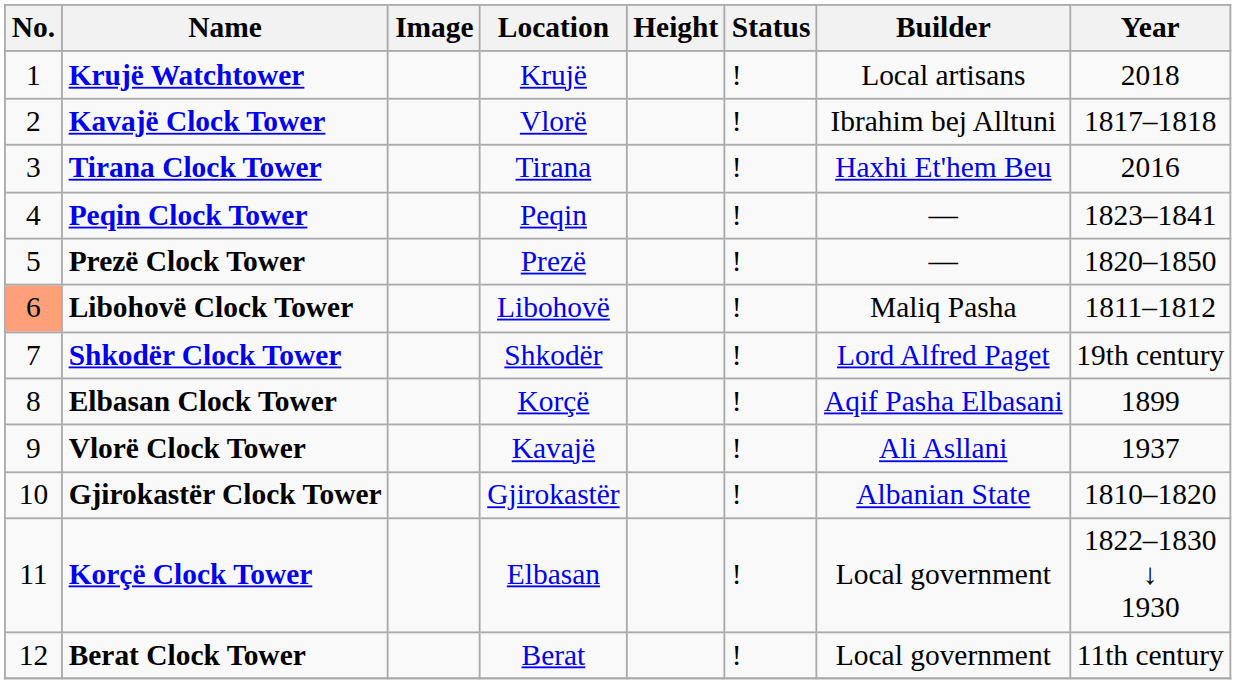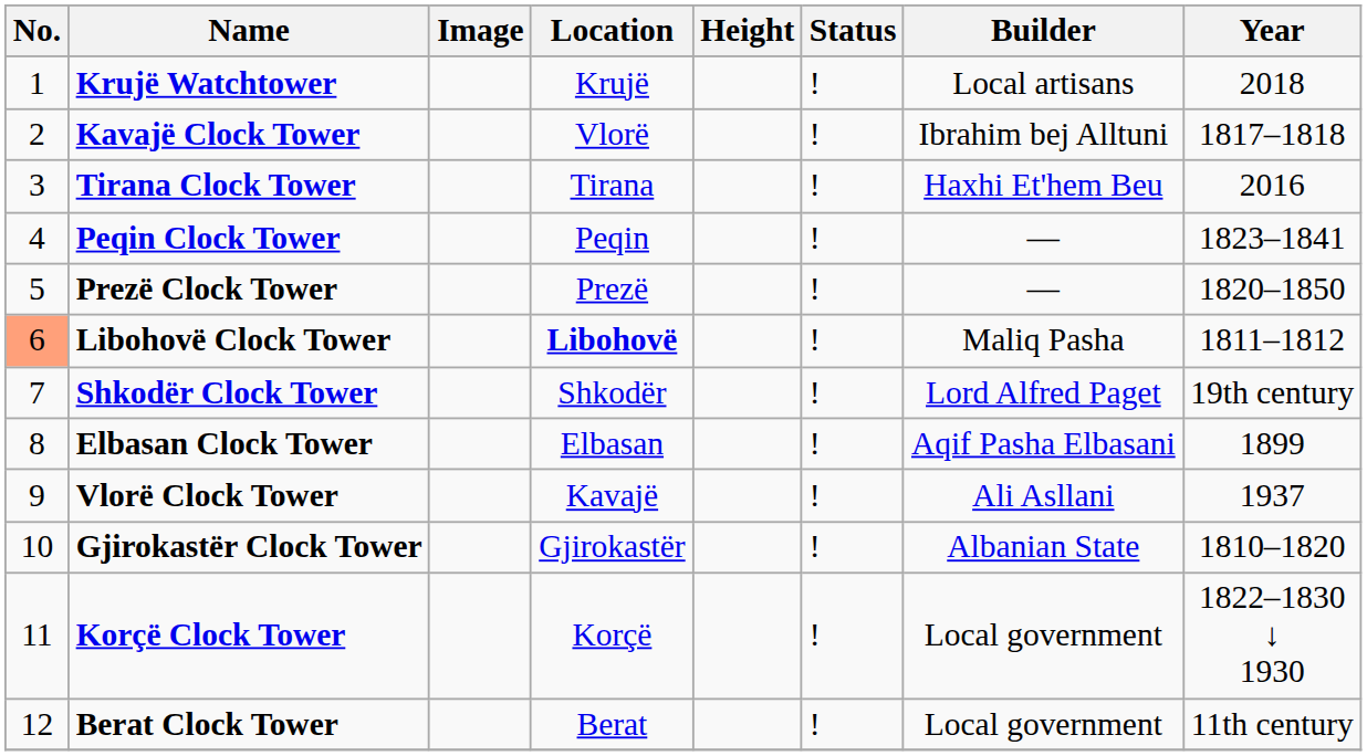 <table class="wikitable sortable">
 <tr>
 <th>No.</th>
 <th>Name</th>
 <th>Image</th>
 <th>Location</th>
 <th>Height</th>
 <th>Status</th>
 <th>Builder</th>
 <th>Year</th>
 </tr>
 <tr>
 <td style="text-align:center;">1</td>
 <td><strong><a href='#'>Krujë Watchtower</a></strong></td>
 <td style="text-align:center;"></td>
 <td style="text-align:center;"><a href='#'>Krujë</a><br><small><em></em></small></td>
 <td style="text-align:center;"></td>
 <td>! </td>
 <td style="text-align:center;">Local artisans</td>
 <td style="text-align:center;">2018</td>
 </tr>
 <tr>
 <td style="text-align:center;">2</td>
 <td><strong><a href='#'>Kavajë Clock Tower</a></strong></td>
 <td style="text-align:center;"></td>
 <td style="text-align:center;"><a href='#'>Vlorë</a><br><small><em></em></small></td>
 <td style="text-align:center;"></td>
 <td>! </td>
 <td style="text-align:center;">Ibrahim bej Alltuni</td>
 <td style="text-align:center;">1817–1818</td>
 </tr>
 <tr>
 <td style="text-align:center;">3</td>
 <td><strong><a href='#'>Tirana Clock Tower</a></strong></td>
 <td style="text-align:center;"></td>
 <td style="text-align:center;"><a href='#'>Tirana</a><br><small><em></em></small></td>
 <td style="text-align:center;"></td>
 <td>! </td>
 <td style="text-align:center;"><a href='#'>Haxhi Et'hem Beu</a></td>
 <td style="text-align:center;">2016</td>
 </tr>
 <tr>
 <td style="text-align:center;">4</td>
 <td><strong><a href='#'>Peqin Clock Tower</a></strong></td>
 <td style="text-align:center;"></td>
 <td style="text-align:center;"><a href='#'>Peqin</a><br><small><em></em></small></td>
 <td style="text-align:center;"></td>
 <td>! </td>
 <td style="text-align:center;">—</td>
 <td style="text-align:center;">1823–1841</td>
 </tr>
 <tr>
 <td style="text-align:center;">5</td>
 <td><strong>Prezë Clock Tower</strong></td>
 <td style="text-align:center;"></td>
 <td style="text-align:center;"><a href='#'>Prezë</a><br><small><em></em></small></td>
 <td style="text-align:center;"></td>
 <td>! </td>
 <td style="text-align:center;">—</td>
 <td style="text-align:center;">1820–1850</td>
 </tr>
 <tr>
 <td style="background: lightsalmon; text-align:center;">6</td>
 <td><strong>Libohovë Clock Tower</strong></td>
 <td style="text-align:center;"></td>
-<td style="text-align:center;"><a href='#'>Libohovë</a><br><small><em></em></small></td>
+<td style="text-align:center;"><strong><a href='#'>Libohovë</a><br><small><em></em></small></strong></td>
 <td style="text-align:center;"></td>
 <td>! </td>
 <td style="text-align:center;">Maliq Pasha</td>
 <td style="text-align:center;">1811–1812</td>
 </tr>
 <tr>
 <td style="text-align:center;">7</td>
 <td><strong><a href='#'>Shkodër Clock Tower</a></strong></td>
 <td style="text-align:center;"></td>
 <td style="text-align:center;"><a href='#'>Shkodër</a><br><small><em></em></small></td>
 <td style="text-align:center;"></td>
 <td>! </td>
 <td style="text-align:center;"><a href='#'>Lord Alfred Paget</a></td>
 <td style="text-align:center;">19th century</td>
 </tr>
 <tr>
 <td style="text-align:center;">8</td>
 <td><strong>Elbasan Clock Tower</strong></td>
 <td style="text-align:center;"></td>
-<td style="text-align:center;"><a href='#'>Korçë</a><br><small><em></em></small></td>
+<td style="text-align:center;"><a href='#'>Elbasan</a><br><small><em></em></small></td>
 <td style="text-align:center;"></td>
 <td>! </td>
 <td style="text-align:center;"><a href='#'>Aqif Pasha Elbasani</a></td>
 <td style="text-align:center;">1899</td>
 </tr>
 <tr>
 <td style="text-align:center;">9</td>
 <td><strong>Vlorë Clock Tower</strong></td>
 <td style="text-align:center;"></td>
 <td style="text-align:center;"><a href='#'>Kavajë</a><br><small><em></em></small></td>
 <td style="text-align:center;"></td>
 <td>! </td>
 <td style="text-align:center;"><a href='#'>Ali Asllani</a></td>
 <td style="text-align:center;">1937</td>
 </tr>
 <tr>
 <td style="text-align:center;">10</td>
 <td><strong>Gjirokastër Clock Tower</strong></td>
 <td style="text-align:center;"></td>
 <td style="text-align:center;"><a href='#'>Gjirokastër</a><br><small><em></em></small></td>
 <td style="text-align:center;"></td>
 <td>! </td>
 <td style="text-align:center;"><a href='#'>Albanian State</a></td>
 <td style="text-align:center;">1810–1820</td>
 </tr>
 <tr>
 <td style="text-align:center;">11</td>
 <td><strong><a href='#'>Korçë Clock Tower</a></strong></td>
 <td style="text-align:center;"></td>
-<td style="text-align:center;"><a href='#'>Elbasan</a><br><small><em></em></small></td>
+<td style="text-align:center;"><a href='#'>Korçë</a><br><small><em></em></small></td>
 <td style="text-align:center;"></td>
 <td>! </td>
 <td style="text-align:center;">Local government</td>
 <td style="text-align:center;">1822–1830<br>↓<br>1930</td>
 </tr>
 <tr>
 <td style="text-align:center;">12</td>
 <td><strong>Berat Clock Tower</strong></td>
 <td style="text-align:center;"></td>
 <td style="text-align:center;"><a href='#'>Berat</a><br><small><em></em></small></td>
 <td style="text-align:center;"></td>
 <td>! </td>
 <td style="text-align:center;">Local government</td>
 <td style="text-align:center;">11th century</td>
 </tr>
 <tr>
 </tr>
 </table>
